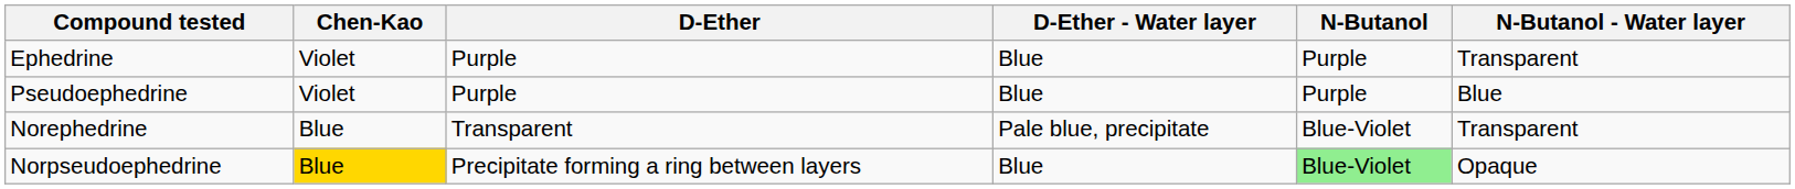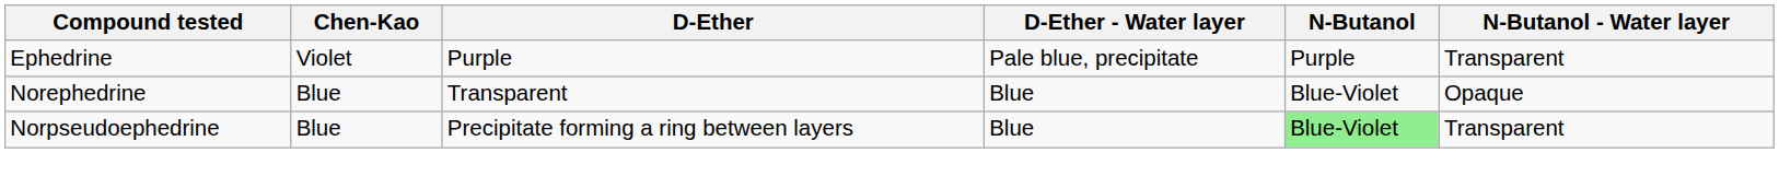 <table class="wikitable sortable" style="width: 100%;">
 <tr>
 <th>Compound tested</th>
 <th>Chen-Kao</th>
 <th>D-Ether</th>
 <th>D-Ether - Water layer</th>
 <th>N-Butanol</th>
 <th>N-Butanol - Water layer</th>
 </tr>
 <tr>
 <td>Ephedrine</td>
 <td>Violet</td>
 <td>Purple</td>
-<td>Blue</td>
+<td>Pale blue, precipitate</td>
 <td>Purple</td>
 <td>Transparent</td>
-</tr>
-<tr>
-<td>Pseudoephedrine</td>
-<td>Violet</td>
-<td>Purple</td>
-<td>Blue</td>
-<td>Purple</td>
-<td>Blue</td>
 </tr>
 <tr>
 <td>Norephedrine</td>
 <td>Blue</td>
 <td>Transparent</td>
-<td>Pale blue, precipitate</td>
+<td>Blue</td>
 <td>Blue-Violet</td>
-<td>Transparent</td>
+<td>Opaque</td>
 </tr>
 <tr>
 <td>Norpseudoephedrine</td>
-<td style="background: gold;">Blue</td>
+<td>Blue</td>
 <td>Precipitate forming a ring between layers</td>
 <td>Blue</td>
 <td style="background: lightgreen;">Blue-Violet</td>
-<td>Opaque</td>
+<td>Transparent</td>
 </tr>
 </table>
